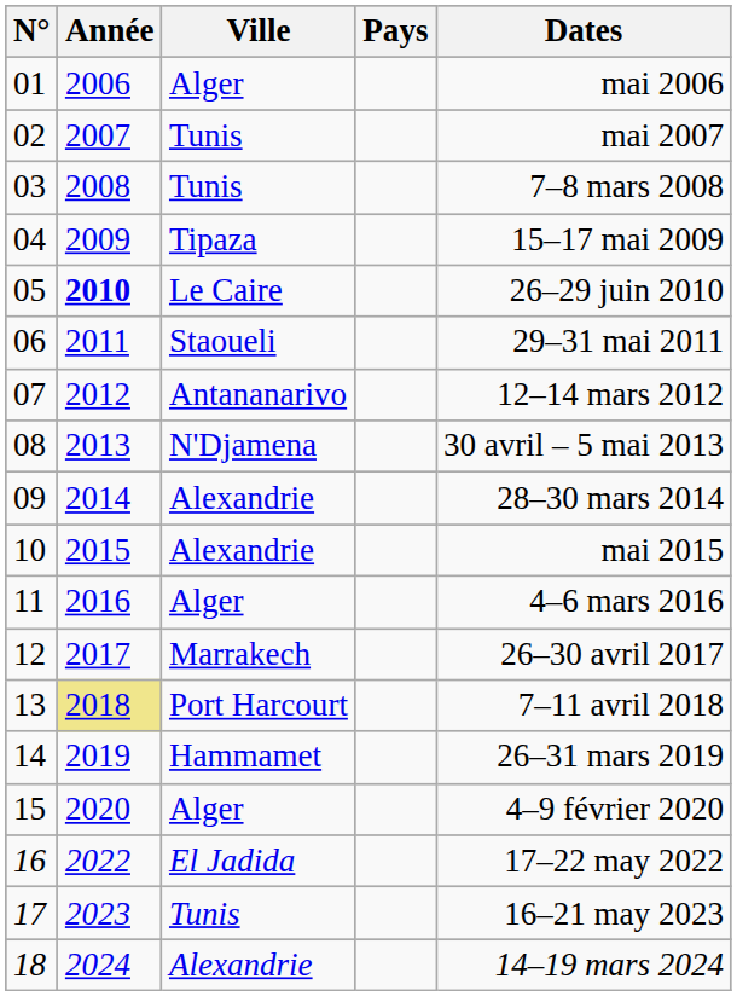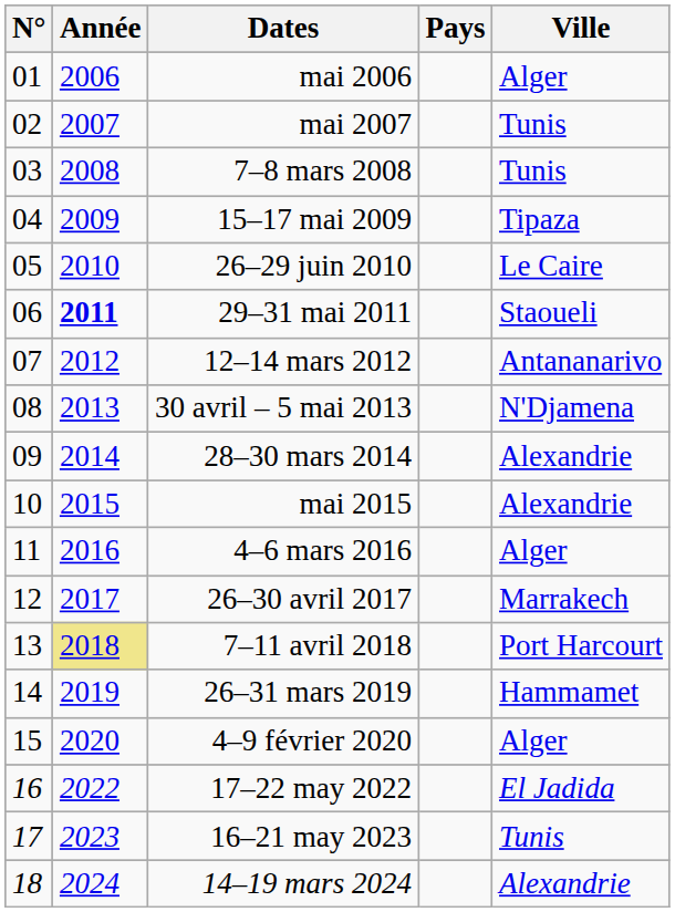 <table class="wikitable">
 <tr>
 <th>N°</th>
 <th>Année</th>
+<th>Dates</th>
+<th>Pays</th>
 <th>Ville</th>
-<th>Pays</th>
-<th>Dates</th>
 </tr>
 <tr>
 <td>01</td>
 <td><a href='#'>2006</a></td>
+<td align=right>mai 2006</td>
+<td></td>
 <td><a href='#'>Alger</a></td>
-<td></td>
-<td align=right>mai 2006</td>
 </tr>
 <tr>
 <td>02</td>
 <td><a href='#'>2007</a></td>
+<td align=right>mai 2007</td>
+<td></td>
 <td><a href='#'>Tunis</a></td>
-<td></td>
-<td align=right>mai 2007</td>
 </tr>
 <tr>
 <td>03</td>
 <td><a href='#'>2008</a></td>
+<td align=right>7–8 mars 2008</td>
+<td></td>
 <td><a href='#'>Tunis</a></td>
-<td></td>
-<td align=right>7–8 mars 2008</td>
 </tr>
 <tr>
 <td>04</td>
 <td><a href='#'>2009</a></td>
+<td align=right>15–17 mai 2009</td>
+<td></td>
 <td><a href='#'>Tipaza</a></td>
-<td></td>
-<td align=right>15–17 mai 2009</td>
 </tr>
 <tr>
 <td>05</td>
-<td><strong><a href='#'>2010</a></strong></td>
+<td><a href='#'>2010</a></td>
+<td align=right>26–29 juin 2010</td>
+<td></td>
 <td><a href='#'>Le Caire</a></td>
-<td></td>
-<td align=right>26–29 juin 2010</td>
 </tr>
 <tr>
 <td>06</td>
-<td><a href='#'>2011</a></td>
+<td><strong><a href='#'>2011</a></strong></td>
+<td align=right>29–31 mai 2011</td>
+<td></td>
 <td><a href='#'>Staoueli</a></td>
-<td></td>
-<td align=right>29–31 mai 2011</td>
 </tr>
 <tr>
 <td>07</td>
 <td><a href='#'>2012</a></td>
+<td align=right>12–14 mars 2012</td>
+<td></td>
 <td><a href='#'>Antananarivo</a></td>
-<td></td>
-<td align=right>12–14 mars 2012</td>
 </tr>
 <tr>
 <td>08</td>
 <td><a href='#'>2013</a></td>
+<td align=right>30 avril – 5 mai 2013</td>
+<td></td>
 <td><a href='#'>N'Djamena</a></td>
-<td></td>
-<td align=right>30 avril – 5 mai 2013</td>
 </tr>
 <tr>
 <td>09</td>
 <td><a href='#'>2014</a></td>
+<td align=right>28–30 mars 2014</td>
+<td></td>
 <td><a href='#'>Alexandrie</a></td>
-<td></td>
-<td align=right>28–30 mars 2014</td>
 </tr>
 <tr>
 <td>10</td>
 <td><a href='#'>2015</a></td>
+<td align=right>mai 2015</td>
+<td></td>
 <td><a href='#'>Alexandrie</a></td>
-<td></td>
-<td align=right>mai 2015</td>
 </tr>
 <tr>
 <td>11</td>
 <td><a href='#'>2016</a></td>
+<td align=right>4–6 mars 2016</td>
+<td></td>
 <td><a href='#'>Alger</a></td>
-<td></td>
-<td align=right>4–6 mars 2016</td>
 </tr>
 <tr>
 <td>12</td>
 <td><a href='#'>2017</a></td>
+<td align=right>26–30 avril 2017</td>
+<td></td>
 <td><a href='#'>Marrakech</a></td>
-<td></td>
-<td align=right>26–30 avril 2017</td>
 </tr>
 <tr>
 <td>13</td>
 <td style="background: khaki;"><a href='#'>2018</a></td>
+<td align=right>7–11 avril 2018</td>
+<td></td>
 <td><a href='#'>Port Harcourt</a></td>
-<td></td>
-<td align=right>7–11 avril 2018</td>
 </tr>
 <tr>
 <td>14</td>
 <td><a href='#'>2019</a></td>
+<td align=right>26–31 mars 2019</td>
+<td></td>
 <td><a href='#'>Hammamet</a></td>
-<td></td>
-<td align=right>26–31 mars 2019</td>
 </tr>
 <tr>
 <td>15</td>
 <td><a href='#'>2020</a></td>
+<td align=right>4–9 février 2020</td>
+<td></td>
 <td><a href='#'>Alger</a></td>
-<td></td>
-<td align=right>4–9 février 2020</td>
 </tr>
 <tr>
 <td><em>16</em></td>
 <td><em><a href='#'>2022</a></em></td>
+<td align=right>17–22 may 2022</td>
+<td><em></em></td>
 <td><em><a href='#'>El Jadida</a></em></td>
-<td><em></em></td>
-<td align=right>17–22 may 2022</td>
 </tr>
 <tr>
 <td><em>17</em></td>
 <td><em><a href='#'>2023</a></em></td>
+<td align=right>16–21 may 2023</td>
+<td><em></em></td>
 <td><em><a href='#'>Tunis</a></em></td>
-<td><em></em></td>
-<td align=right>16–21 may 2023</td>
 </tr>
 <tr>
 <td><em>18</em></td>
 <td><em><a href='#'>2024</a></em></td>
+<td align=right><em>14–19 mars 2024</em></td>
+<td><em></em></td>
 <td><em><a href='#'>Alexandrie</a></em></td>
-<td><em></em></td>
-<td align=right><em>14–19 mars 2024</em></td>
 </tr>
 </table>
